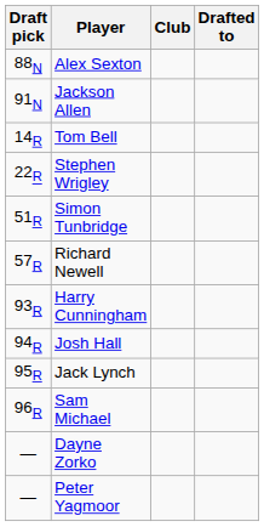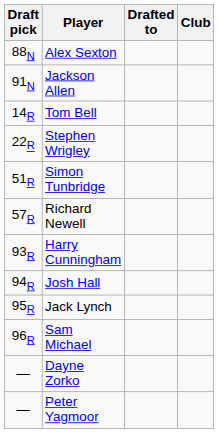 <table class="wikitable sortable" style="width:30%">
 <tr>
 <th class="unsortable">Draft pick</th>
 <th>Player</th>
+<th>Drafted to</th>
 <th>Club</th>
-<th>Drafted to</th>
 </tr>
 <tr>
 <td align=center>88<sub><a href='#'>N</a></sub></td>
 <td><a href='#'>Alex Sexton</a></td>
 <td></td>
 <td></td>
 </tr>
 <tr>
 <td align=center>91<sub><a href='#'>N</a></sub></td>
 <td><a href='#'>Jackson Allen</a></td>
 <td></td>
 <td></td>
 </tr>
 <tr>
 <td align=center>14<sub><a href='#'>R</a></sub></td>
 <td><a href='#'>Tom Bell</a></td>
 <td></td>
 <td></td>
 </tr>
 <tr>
 <td align=center>22<sub><a href='#'>R</a></sub></td>
 <td><a href='#'>Stephen Wrigley</a></td>
 <td></td>
 <td></td>
 </tr>
 <tr>
 <td align=center>51<sub><a href='#'>R</a></sub></td>
 <td><a href='#'>Simon Tunbridge</a></td>
 <td></td>
 <td></td>
 </tr>
 <tr>
 <td align=center>57<sub><a href='#'>R</a></sub></td>
 <td>Richard Newell</td>
 <td></td>
 <td></td>
 </tr>
 <tr>
 <td align=center>93<sub><a href='#'>R</a></sub></td>
 <td><a href='#'>Harry Cunningham</a></td>
 <td></td>
 <td></td>
 </tr>
 <tr>
 <td align=center>94<sub><a href='#'>R</a></sub></td>
 <td><a href='#'>Josh Hall</a></td>
 <td></td>
 <td></td>
 </tr>
 <tr>
 <td align=center>95<sub><a href='#'>R</a></sub></td>
 <td>Jack Lynch</td>
 <td></td>
 <td></td>
 </tr>
 <tr>
 <td align=center>96<sub><a href='#'>R</a></sub></td>
 <td><a href='#'>Sam Michael</a></td>
 <td></td>
 <td></td>
 </tr>
 <tr>
 <td align=center>—</td>
 <td><a href='#'>Dayne Zorko</a></td>
 <td></td>
 <td></td>
 </tr>
 <tr>
 <td align=center>—</td>
 <td><a href='#'>Peter Yagmoor</a></td>
 <td></td>
 <td></td>
 </tr>
 </table>
